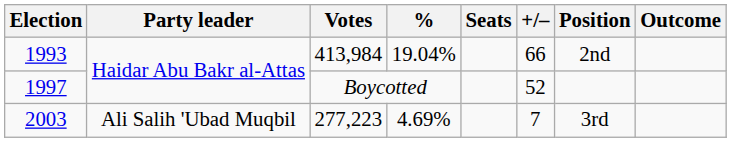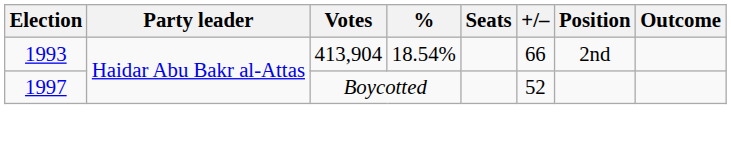 <table class="wikitable" style="text-align:center">
 <tr>
 <th>Election</th>
 <th>Party leader</th>
 <th>Votes</th>
 <th>%</th>
 <th>Seats</th>
 <th>+/–</th>
 <th>Position</th>
 <th>Outcome</th>
 </tr>
 <tr>
 <td><a href='#'>1993</a></td>
 <td rowspan=2><a href='#'>Haidar Abu Bakr al-Attas</a></td>
-<td>413,984</td>
-<td>19.04%</td>
+<td>413,904</td>
+<td>18.54%</td>
 <td></td>
 <td> 66</td>
 <td> 2nd</td>
 <td></td>
 </tr>
 <tr>
 <td><a href='#'>1997</a></td>
 <td colspan=2><em>Boycotted</em></td>
 <td></td>
 <td> 52</td>
 <td></td>
 <td></td>
 </tr>
-<tr>
-<td><a href='#'>2003</a></td>
-<td>Ali Salih 'Ubad Muqbil</td>
-<td>277,223</td>
-<td>4.69%</td>
-<td></td>
-<td> 7</td>
-<td> 3rd</td>
-<td></td>
-</tr>
 </table>
